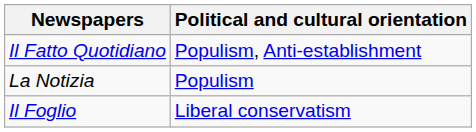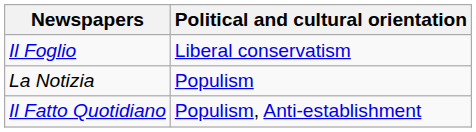 <table class="wikitable">
 <tr>
 <th>Newspapers</th>
 <th>Political and cultural orientation</th>
 </tr>
 <tr>
-<td><em><a href='#'>Il Fatto Quotidiano</a></em></td>
-<td><a href='#'>Populism</a>, <a href='#'>Anti-establishment</a></td>
+<td><em><a href='#'>Il Foglio</a></em></td>
+<td><a href='#'>Liberal conservatism</a></td>
 </tr>
 <tr>
 <td><em>La Notizia</em></td>
 <td><a href='#'>Populism</a></td>
 </tr>
 <tr>
-<td><em><a href='#'>Il Foglio</a></em></td>
-<td><a href='#'>Liberal conservatism</a></td>
+<td><em><a href='#'>Il Fatto Quotidiano</a></em></td>
+<td><a href='#'>Populism</a>, <a href='#'>Anti-establishment</a></td>
 </tr>
 </table>
